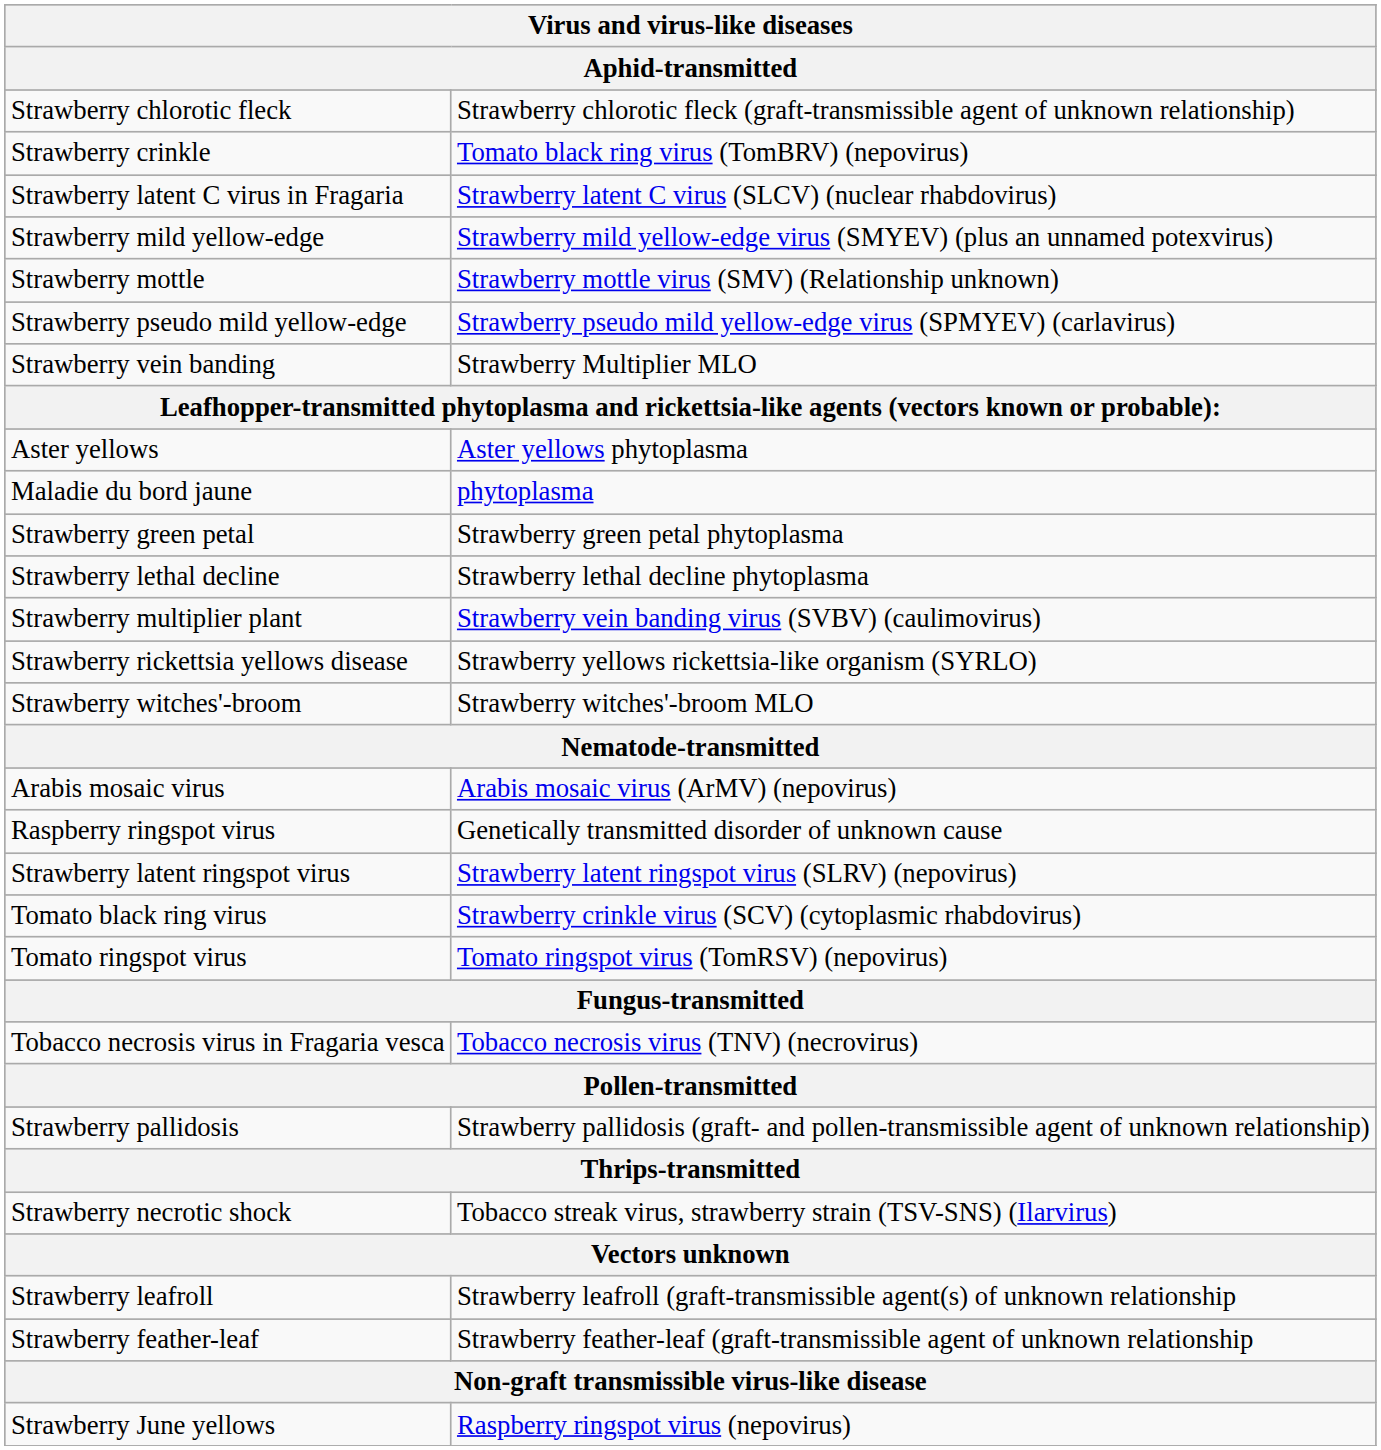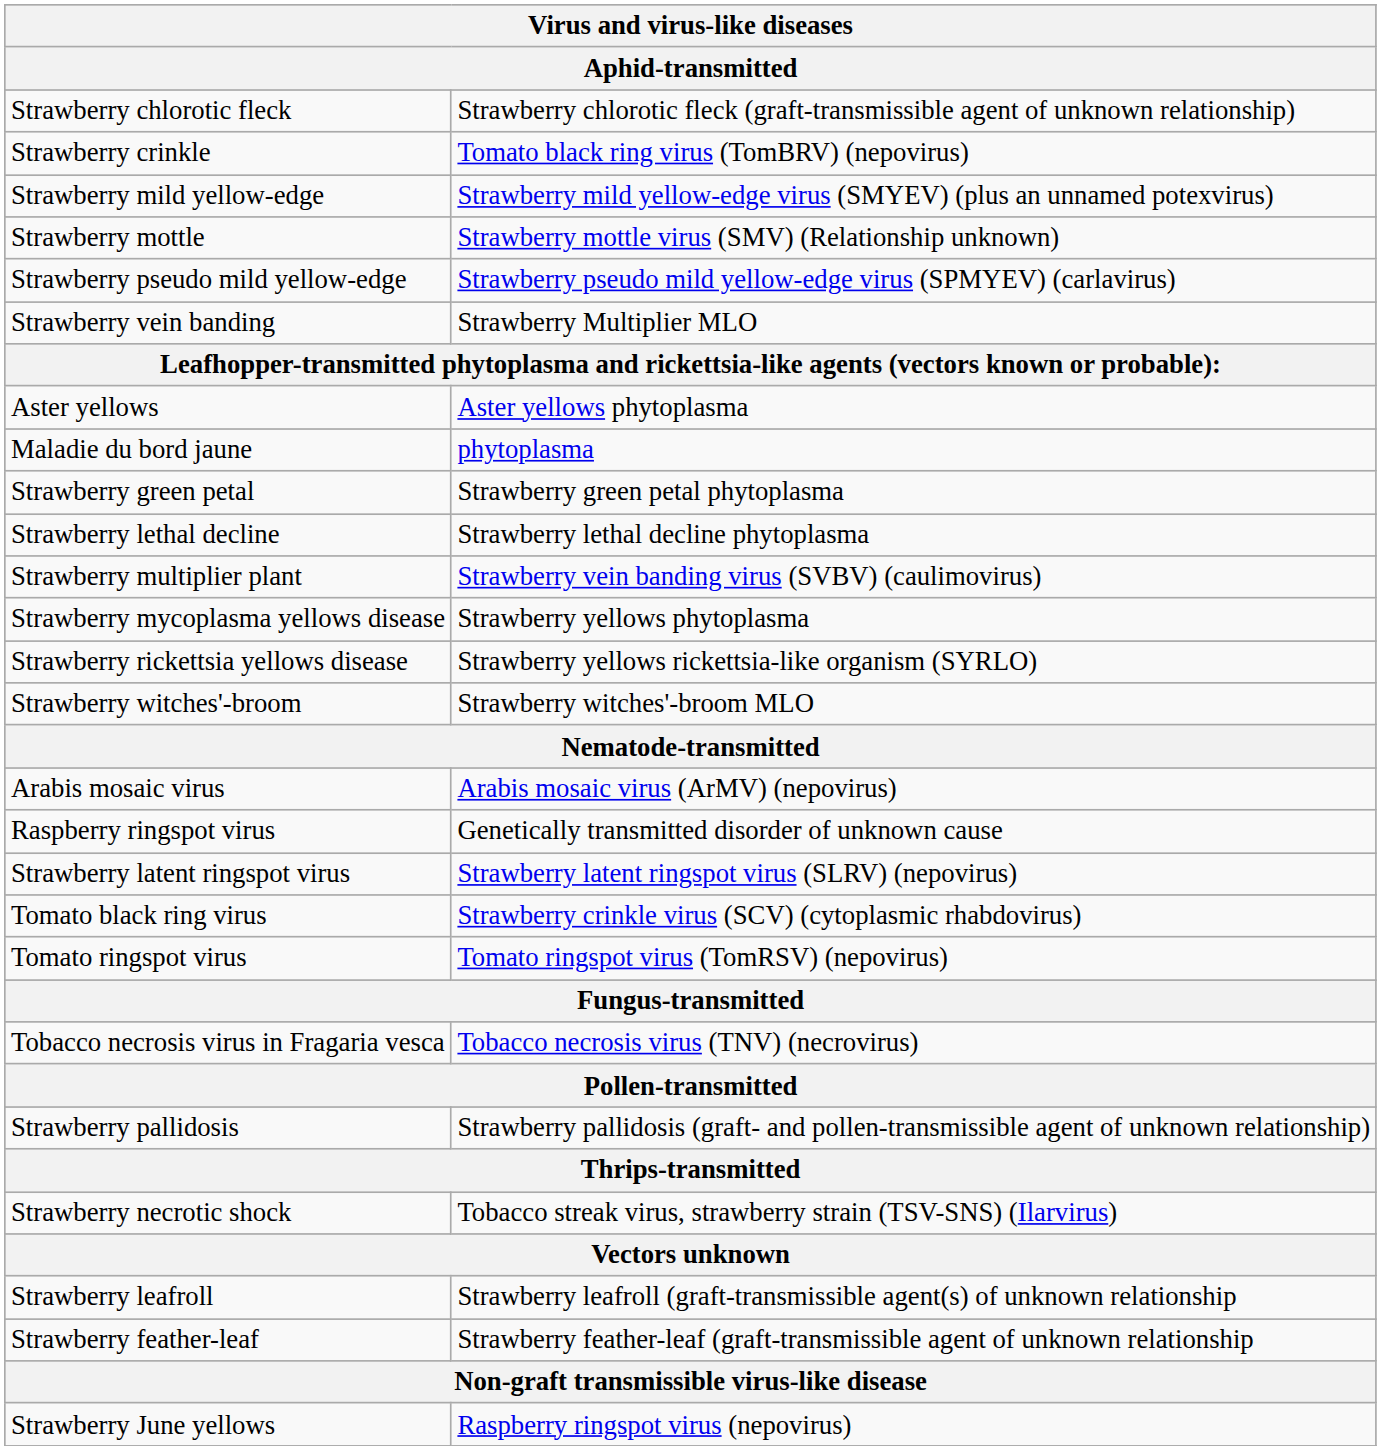 <table class="wikitable" style="clear">
 <tr>
 <th colspan=2><strong>Virus and virus-like diseases</strong><br></th>
 </tr>
 <tr>
 <th colspan=2>Aphid-transmitted</th>
 </tr>
 <tr>
 <td>Strawberry chlorotic fleck</td>
 <td>Strawberry chlorotic fleck (graft-transmissible agent of unknown relationship)</td>
 </tr>
 <tr>
 <td>Strawberry crinkle</td>
 <td><a href='#'>Tomato black ring virus</a> (TomBRV) (nepovirus)</td>
-</tr>
-<tr>
-<td>Strawberry latent C virus in Fragaria</td>
-<td><a href='#'>Strawberry latent C virus</a> (SLCV) (nuclear rhabdovirus)</td>
 </tr>
 <tr>
 <td>Strawberry mild yellow-edge</td>
 <td><a href='#'>Strawberry mild yellow-edge virus</a> (SMYEV) (plus an unnamed potexvirus)</td>
 </tr>
 <tr>
 <td>Strawberry mottle</td>
 <td><a href='#'>Strawberry mottle virus</a> (SMV) (Relationship unknown)</td>
 </tr>
 <tr>
 <td>Strawberry pseudo mild yellow-edge</td>
 <td><a href='#'>Strawberry pseudo mild yellow-edge virus</a> (SPMYEV) (carlavirus)</td>
 </tr>
 <tr>
 <td>Strawberry vein banding</td>
 <td>Strawberry Multiplier MLO</td>
 </tr>
 <tr>
 <th colspan=2>Leafhopper-transmitted phytoplasma and rickettsia-like agents (vectors known or probable):</th>
 </tr>
 <tr>
 <td>Aster yellows</td>
 <td><a href='#'>Aster yellows</a> phytoplasma</td>
 </tr>
 <tr>
 <td>Maladie du bord jaune</td>
 <td><a href='#'>phytoplasma</a></td>
 </tr>
 <tr>
 <td>Strawberry green petal</td>
 <td>Strawberry green petal phytoplasma</td>
 </tr>
 <tr>
 <td>Strawberry lethal decline</td>
 <td>Strawberry lethal decline phytoplasma</td>
 </tr>
 <tr>
 <td>Strawberry multiplier plant</td>
 <td><a href='#'>Strawberry vein banding virus</a> (SVBV) (caulimovirus)</td>
+</tr>
+<tr>
+<td>Strawberry mycoplasma yellows disease</td>
+<td>Strawberry yellows phytoplasma</td>
 </tr>
 <tr>
 <td>Strawberry rickettsia yellows disease</td>
 <td>Strawberry yellows rickettsia-like organism (SYRLO)</td>
 </tr>
 <tr>
 <td>Strawberry witches'-broom</td>
 <td>Strawberry witches'-broom MLO</td>
 </tr>
 <tr>
 <th colspan=2>Nematode-transmitted</th>
 </tr>
 <tr>
 <td>Arabis mosaic virus</td>
 <td><a href='#'>Arabis mosaic virus</a> (ArMV) (nepovirus)</td>
 </tr>
 <tr>
 <td>Raspberry ringspot virus</td>
 <td>Genetically transmitted disorder of unknown cause</td>
 </tr>
 <tr>
 <td>Strawberry latent ringspot virus</td>
 <td><a href='#'>Strawberry latent ringspot virus</a> (SLRV) (nepovirus)</td>
 </tr>
 <tr>
 <td>Tomato black ring virus</td>
 <td><a href='#'>Strawberry crinkle virus</a> (SCV) (cytoplasmic rhabdovirus)</td>
 </tr>
 <tr>
 <td>Tomato ringspot virus</td>
 <td><a href='#'>Tomato ringspot virus</a> (TomRSV) (nepovirus)</td>
 </tr>
 <tr>
 <th colspan=2>Fungus-transmitted</th>
 </tr>
 <tr>
 <td>Tobacco necrosis virus in Fragaria vesca</td>
 <td><a href='#'>Tobacco necrosis virus</a> (TNV) (necrovirus)</td>
 </tr>
 <tr>
 <th colspan=2>Pollen-transmitted</th>
 </tr>
 <tr>
 <td>Strawberry pallidosis</td>
 <td>Strawberry pallidosis (graft- and pollen-transmissible agent of unknown relationship)</td>
 </tr>
 <tr>
 <th colspan=2>Thrips-transmitted</th>
 </tr>
 <tr>
 <td>Strawberry necrotic shock</td>
 <td>Tobacco streak virus, strawberry strain (TSV-SNS) (<a href='#'>Ilarvirus</a>)</td>
 </tr>
 <tr>
 <th colspan="2">Vectors unknown</th>
 </tr>
 <tr>
 <td>Strawberry leafroll</td>
 <td>Strawberry leafroll (graft-transmissible agent(s) of unknown relationship</td>
 </tr>
 <tr>
 <td>Strawberry feather-leaf</td>
 <td>Strawberry feather-leaf (graft-transmissible agent of unknown relationship</td>
 </tr>
 <tr>
 <th colspan="2">Non-graft transmissible virus-like disease</th>
 </tr>
 <tr>
 <td>Strawberry June yellows</td>
 <td><a href='#'>Raspberry ringspot virus</a> (nepovirus)</td>
 </tr>
 <tr>
 </tr>
 </table>
